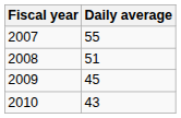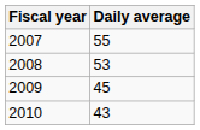 <table class="wikitable">
 <tr>
 <th>Fiscal year</th>
 <th>Daily average</th>
 </tr>
 <tr>
 <td>2007</td>
 <td>55</td>
 </tr>
 <tr>
 <td>2008</td>
-<td>51</td>
+<td>53</td>
 </tr>
 <tr>
 <td>2009</td>
 <td>45</td>
 </tr>
 <tr>
 <td>2010</td>
 <td>43</td>
 </tr>
 </table>
